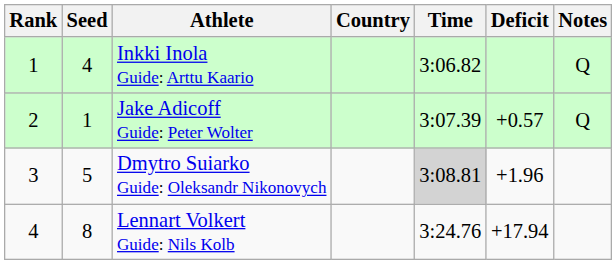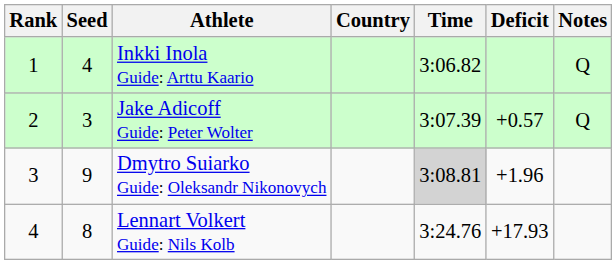 <table class="wikitable sortable" style="text-align:center">
 <tr>
 <th>Rank</th>
 <th>Seed</th>
 <th>Athlete</th>
 <th>Country</th>
 <th>Time</th>
 <th>Deficit</th>
 <th>Notes</th>
 </tr>
 <tr bgcolor=ccffcc>
 <td>1</td>
 <td>4</td>
 <td align=left><a href='#'>Inkki Inola</a><br><small><a href='#'>Guide</a>: <a href='#'>Arttu Kaario</a></small></td>
 <td align=left></td>
 <td>3:06.82</td>
 <td></td>
 <td>Q</td>
 </tr>
 <tr bgcolor=ccffcc>
 <td>2</td>
-<td>1</td>
+<td>3</td>
 <td align=left><a href='#'>Jake Adicoff</a><br><small><a href='#'>Guide</a>: <a href='#'>Peter Wolter</a></small></td>
 <td align=left></td>
 <td>3:07.39</td>
 <td>+0.57</td>
 <td>Q</td>
 </tr>
 <tr>
 <td>3</td>
-<td>5</td>
+<td>9</td>
 <td align=left><a href='#'>Dmytro Suiarko</a><br><small><a href='#'>Guide</a>: <a href='#'>Oleksandr Nikonovych</a></small></td>
 <td align=left></td>
 <td style="background: lightgrey;">3:08.81</td>
 <td>+1.96</td>
 <td></td>
 </tr>
 <tr>
 <td>4</td>
 <td>8</td>
 <td align=left><a href='#'>Lennart Volkert</a><br><small><a href='#'>Guide</a>: <a href='#'>Nils Kolb</a></small></td>
 <td align=left></td>
 <td>3:24.76</td>
-<td>+17.94</td>
+<td>+17.93</td>
 <td></td>
 </tr>
 </table>
